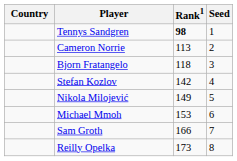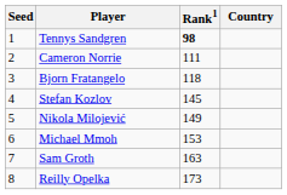 <table class="sortable wikitable">
 <tr>
-<th width="70">Country</th>
+<th>Seed</th>
 <th width="175">Player</th>
 <th>Rank<sup>1</sup></th>
-<th>Seed</th>
+<th width="70">Country</th>
 </tr>
 <tr>
-<td></td>
+<td>1</td>
 <td><a href='#'>Tennys Sandgren</a></td>
 <td><strong>98</strong></td>
-<td>1</td>
+<td></td>
 </tr>
 <tr>
+<td>2</td>
+<td><a href='#'>Cameron Norrie</a></td>
+<td>111</td>
 <td></td>
-<td><a href='#'>Cameron Norrie</a></td>
-<td>113</td>
-<td>2</td>
 </tr>
 <tr>
-<td></td>
+<td>3</td>
 <td><a href='#'>Bjorn Fratangelo</a></td>
 <td>118</td>
-<td>3</td>
+<td></td>
 </tr>
 <tr>
+<td>4</td>
+<td><a href='#'>Stefan Kozlov</a></td>
+<td>145</td>
 <td></td>
-<td><a href='#'>Stefan Kozlov</a></td>
-<td>142</td>
-<td>4</td>
 </tr>
 <tr>
-<td></td>
+<td>5</td>
 <td><a href='#'>Nikola Milojević</a></td>
 <td>149</td>
-<td>5</td>
+<td></td>
 </tr>
 <tr>
-<td></td>
+<td>6</td>
 <td><a href='#'>Michael Mmoh</a></td>
 <td>153</td>
-<td>6</td>
+<td></td>
 </tr>
 <tr>
+<td>7</td>
+<td><a href='#'>Sam Groth</a></td>
+<td>163</td>
 <td></td>
-<td><a href='#'>Sam Groth</a></td>
-<td>166</td>
-<td>7</td>
 </tr>
 <tr>
-<td></td>
+<td>8</td>
 <td><a href='#'>Reilly Opelka</a></td>
 <td>173</td>
-<td>8</td>
+<td></td>
 </tr>
 </table>
